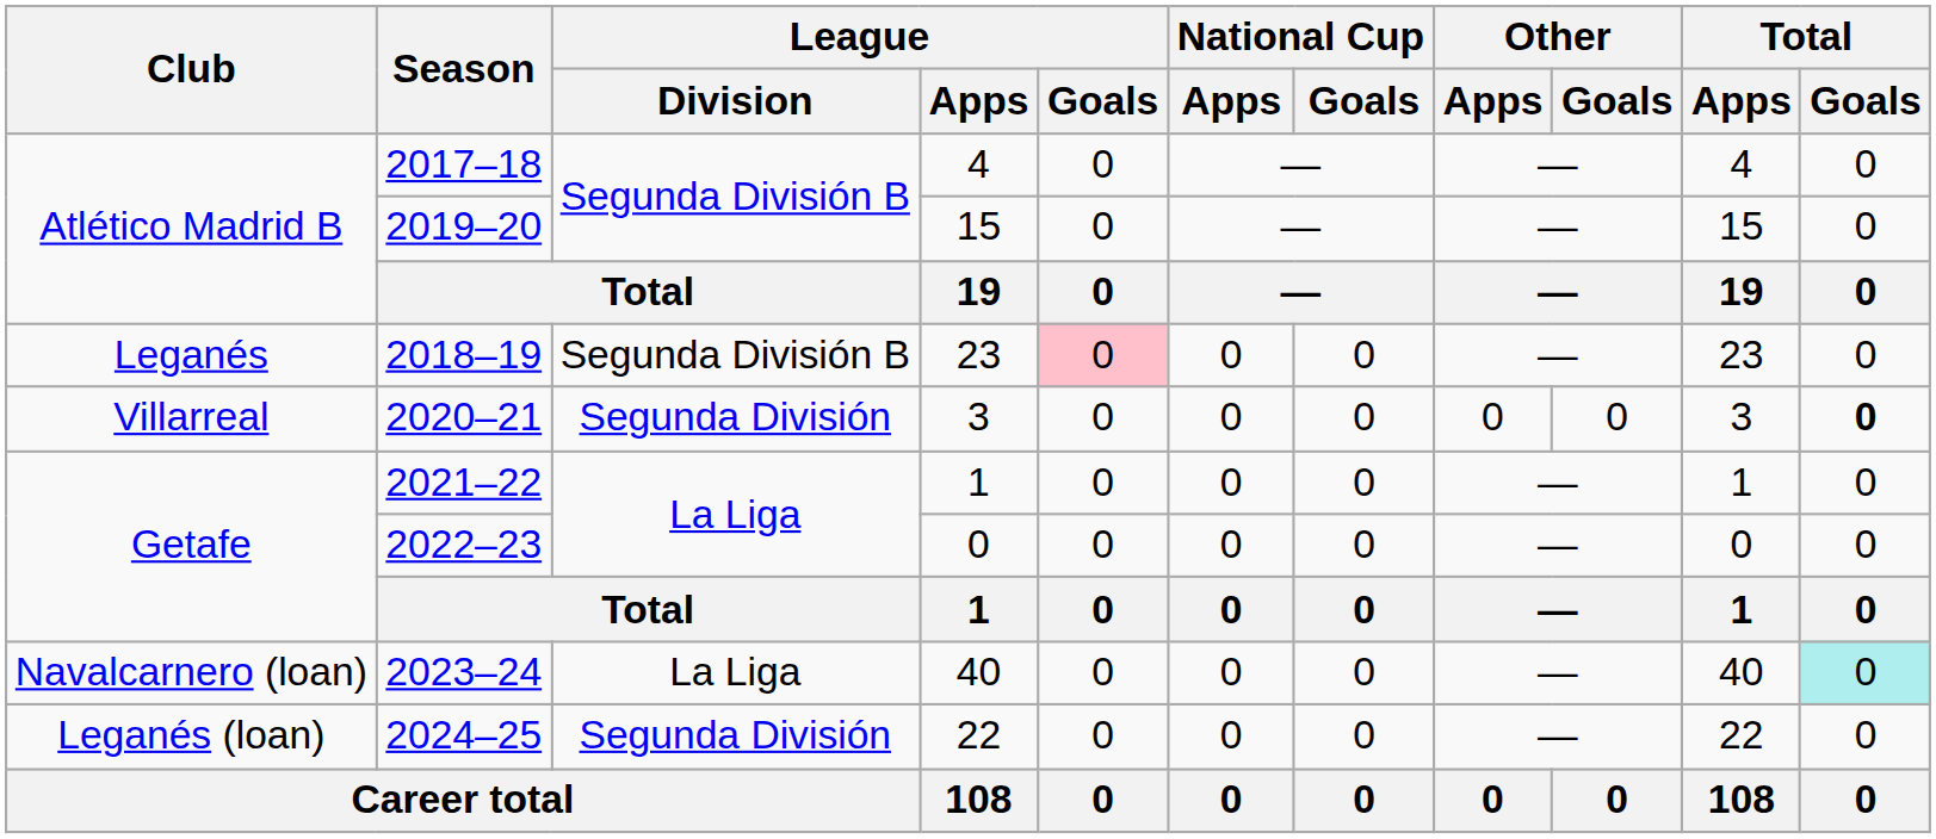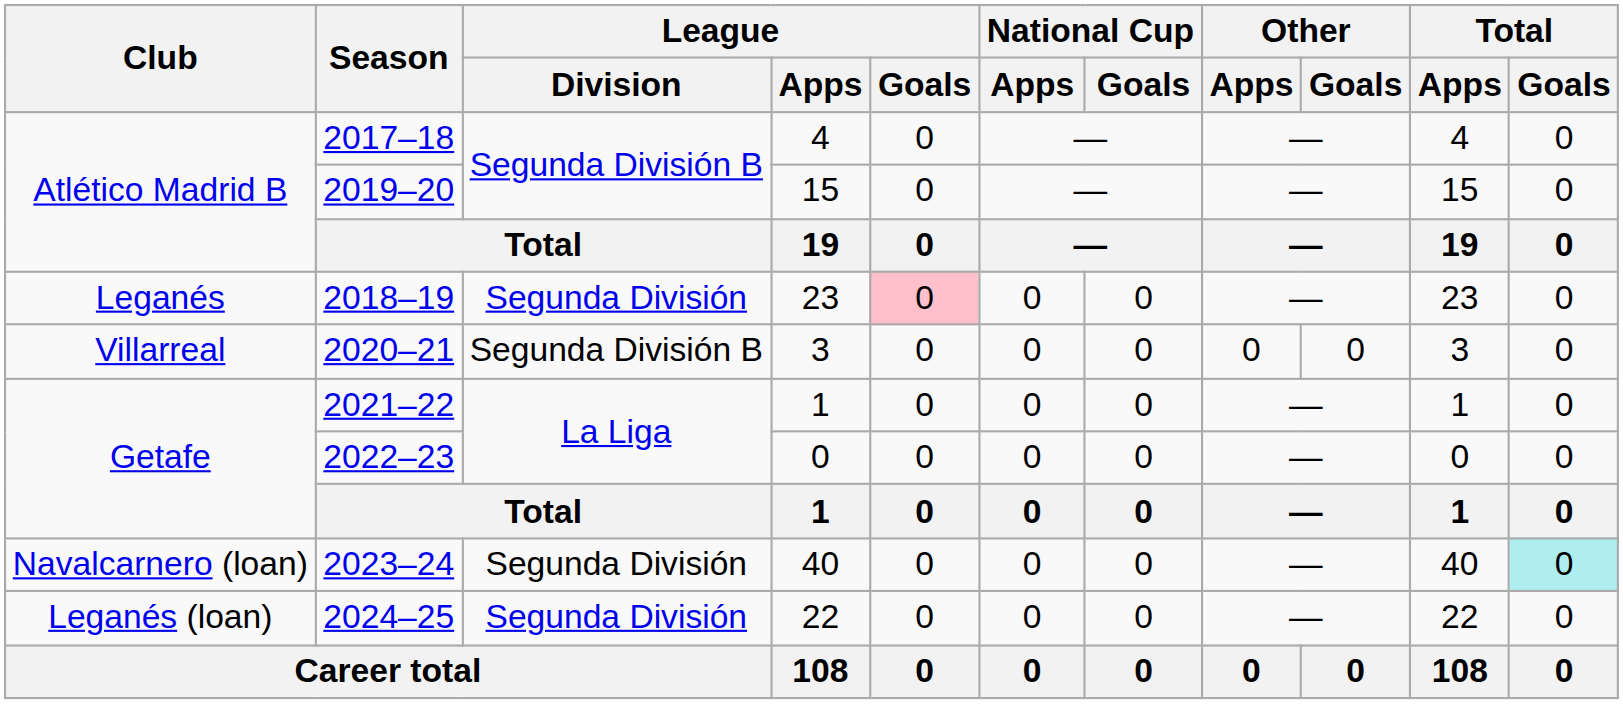 <table class="wikitable" style="text-align:center">
 <tr>
 <th rowspan="2">Club</th>
 <th rowspan="2">Season</th>
 <th colspan="3">League</th>
 <th colspan="2">National Cup</th>
 <th colspan="2">Other</th>
 <th colspan="2">Total</th>
 </tr>
 <tr>
 <th>Division</th>
 <th>Apps</th>
 <th>Goals</th>
 <th>Apps</th>
 <th>Goals</th>
 <th>Apps</th>
 <th>Goals</th>
 <th>Apps</th>
 <th>Goals</th>
 </tr>
 <tr>
 <td rowspan="3"><a href='#'>Atlético Madrid B</a></td>
 <td><a href='#'>2017–18</a></td>
 <td rowspan="2"><a href='#'>Segunda División B</a></td>
 <td>4</td>
 <td>0</td>
 <td colspan="2">—</td>
 <td colspan="2">—</td>
 <td>4</td>
 <td>0</td>
 </tr>
 <tr>
 <td><a href='#'>2019–20</a></td>
 <td>15</td>
 <td>0</td>
 <td colspan="2">—</td>
 <td colspan="2">—</td>
 <td>15</td>
 <td>0</td>
 </tr>
 <tr>
 <th colspan="2">Total</th>
 <th>19</th>
 <th>0</th>
 <th colspan="2">—</th>
 <th colspan="2">—</th>
 <th>19</th>
 <th>0</th>
 </tr>
 <tr>
 <td><a href='#'>Leganés</a></td>
 <td><a href='#'>2018–19</a></td>
-<td>Segunda División B</td>
+<td><a href='#'>Segunda División</a></td>
 <td>23</td>
 <td style="background: pink;">0</td>
 <td>0</td>
 <td>0</td>
 <td colspan="2">—</td>
 <td>23</td>
 <td>0</td>
 </tr>
 <tr>
 <td><a href='#'>Villarreal</a></td>
 <td><a href='#'>2020–21</a></td>
-<td><a href='#'>Segunda División</a></td>
+<td>Segunda División B</td>
 <td>3</td>
 <td>0</td>
 <td>0</td>
 <td>0</td>
 <td>0</td>
 <td>0</td>
 <td>3</td>
-<td><strong>0</strong></td>
+<td>0</td>
 </tr>
 <tr>
 <td rowspan="3"><a href='#'>Getafe</a></td>
 <td><a href='#'>2021–22</a></td>
 <td rowspan="2"><a href='#'>La Liga</a></td>
 <td>1</td>
 <td>0</td>
 <td>0</td>
 <td>0</td>
 <td colspan="2">—</td>
 <td>1</td>
 <td>0</td>
 </tr>
 <tr>
 <td><a href='#'>2022–23</a></td>
 <td>0</td>
 <td>0</td>
 <td>0</td>
 <td>0</td>
 <td colspan="2">—</td>
 <td>0</td>
 <td>0</td>
 </tr>
 <tr>
 <th colspan="2">Total</th>
 <th>1</th>
 <th>0</th>
 <th>0</th>
 <th>0</th>
 <th colspan="2">—</th>
 <th>1</th>
 <th>0</th>
 </tr>
 <tr>
 <td><a href='#'>Navalcarnero</a> (loan)</td>
 <td><a href='#'>2023–24</a></td>
-<td>La Liga</td>
+<td>Segunda División</td>
 <td>40</td>
 <td>0</td>
 <td>0</td>
 <td>0</td>
 <td colspan="2">—</td>
 <td>40</td>
 <td style="background: paleturquoise;">0</td>
 </tr>
 <tr>
 <td><a href='#'>Leganés</a> (loan)</td>
 <td><a href='#'>2024–25</a></td>
 <td><a href='#'>Segunda División</a></td>
 <td>22</td>
 <td>0</td>
 <td>0</td>
 <td>0</td>
 <td colspan="2">—</td>
 <td>22</td>
 <td>0</td>
 </tr>
 <tr>
 <th colspan="3">Career total</th>
 <th>108</th>
 <th>0</th>
 <th>0</th>
 <th>0</th>
 <th>0</th>
 <th>0</th>
 <th>108</th>
 <th>0</th>
 </tr>
 </table>
